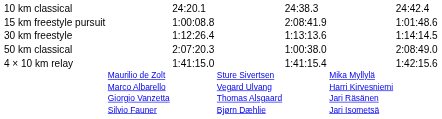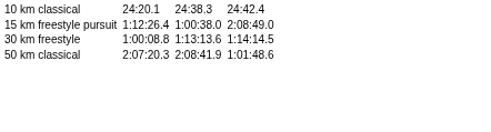 <table>
 <tr valign="top">
 <td>10 km classical<br></td>
 <td></td>
 <td>24:20.1</td>
 <td></td>
 <td>24:38.3</td>
 <td></td>
 <td>24:42.4</td>
 </tr>
 <tr valign="top">
 <td>15 km freestyle pursuit<br></td>
 <td></td>
-<td>1:00:08.8</td>
+<td>1:12:26.4</td>
 <td></td>
-<td>2:08:41.9</td>
+<td>1:00:38.0</td>
 <td></td>
-<td>1:01:48.6</td>
+<td>2:08:49.0</td>
 </tr>
 <tr valign="top">
 <td>30 km freestyle<br></td>
 <td></td>
-<td>1:12:26.4</td>
+<td>1:00:08.8</td>
 <td></td>
 <td>1:13:13.6</td>
 <td></td>
 <td>1:14:14.5</td>
 </tr>
 <tr valign="top">
 <td>50 km classical<br></td>
 <td></td>
 <td>2:07:20.3</td>
 <td></td>
-<td>1:00:38.0</td>
+<td>2:08:41.9</td>
 <td></td>
-<td>2:08:49.0</td>
-</tr>
-<tr valign="top">
-<td>4 × 10 km relay<br></td>
-<td><br><small><a href='#'>Maurilio de Zolt</a><br><a href='#'>Marco Albarello</a><br><a href='#'>Giorgio Vanzetta</a><br><a href='#'>Silvio Fauner</a></small></td>
-<td>1:41:15.0</td>
-<td><br><small><a href='#'>Sture Sivertsen</a><br><a href='#'>Vegard Ulvang</a><br><a href='#'>Thomas Alsgaard</a><br><a href='#'>Bjørn Dæhlie</a></small></td>
-<td>1:41:15.4</td>
-<td><br><small><a href='#'>Mika Myllylä</a><br><a href='#'>Harri Kirvesniemi</a><br><a href='#'>Jari Räsänen</a><br><a href='#'>Jari Isometsä</a></small></td>
-<td>1:42:15.6</td>
+<td>1:01:48.6</td>
 </tr>
 </table>
